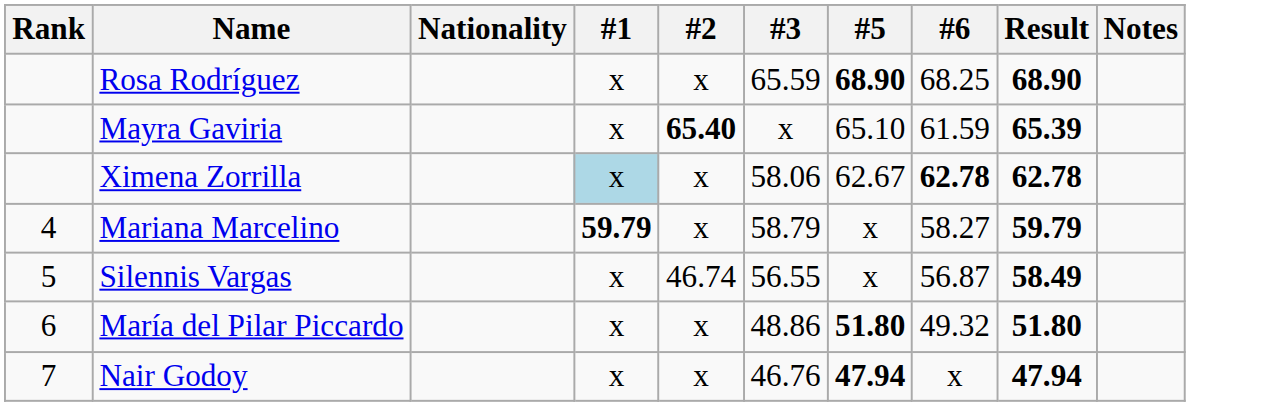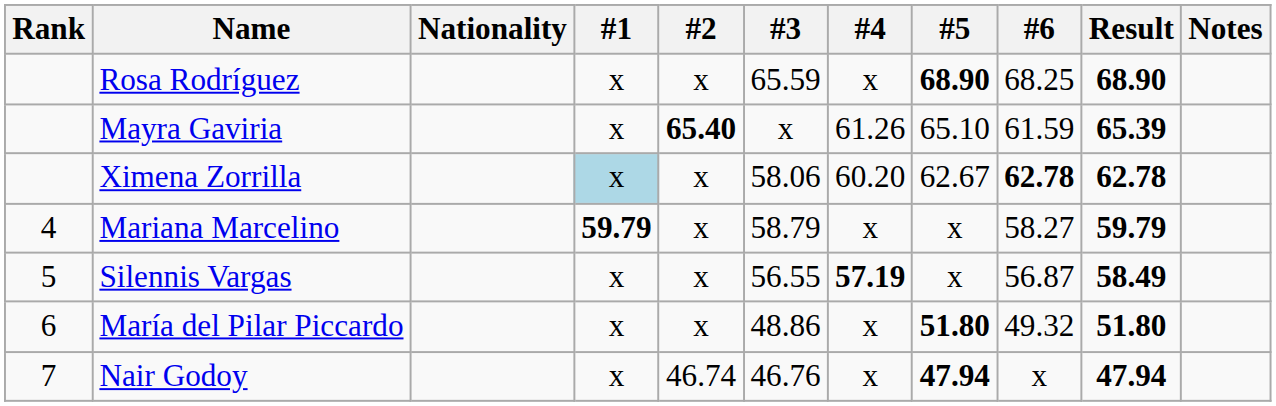 <table class="wikitable sortable" style="text-align:center">
 <tr>
 <th>Rank</th>
 <th>Name</th>
 <th>Nationality</th>
 <th>#1</th>
 <th>#2</th>
 <th>#3</th>
+<th>#4</th>
 <th>#5</th>
 <th>#6</th>
 <th>Result</th>
 <th>Notes</th>
 </tr>
 <tr>
 <td></td>
 <td align=left><a href='#'>Rosa Rodríguez</a></td>
 <td align=left></td>
 <td>x</td>
 <td>x</td>
 <td>65.59</td>
+<td>x</td>
 <td><strong>68.90</strong></td>
 <td>68.25</td>
 <td><strong>68.90</strong></td>
 <td></td>
 </tr>
 <tr>
 <td></td>
 <td align=left><a href='#'>Mayra Gaviria</a></td>
 <td align=left></td>
 <td>x</td>
 <td><strong>65.40</strong></td>
 <td>x</td>
+<td>61.26</td>
 <td>65.10</td>
 <td>61.59</td>
 <td><strong>65.39</strong></td>
 <td></td>
 </tr>
 <tr>
 <td></td>
 <td align=left><a href='#'>Ximena Zorrilla</a></td>
 <td align=left></td>
 <td style="background: lightblue;">x</td>
 <td>x</td>
 <td>58.06</td>
+<td>60.20</td>
 <td>62.67</td>
 <td><strong>62.78</strong></td>
 <td><strong>62.78</strong></td>
 <td></td>
 </tr>
 <tr>
 <td>4</td>
 <td align=left><a href='#'>Mariana Marcelino</a></td>
 <td align=left></td>
 <td><strong>59.79</strong></td>
 <td>x</td>
 <td>58.79</td>
 <td>x</td>
+<td>x</td>
 <td>58.27</td>
 <td><strong>59.79</strong></td>
 <td></td>
 </tr>
 <tr>
 <td>5</td>
 <td align=left><a href='#'>Silennis Vargas</a></td>
 <td align=left></td>
 <td>x</td>
-<td>46.74</td>
+<td>x</td>
 <td>56.55</td>
+<td><strong>57.19</strong></td>
 <td>x</td>
 <td>56.87</td>
 <td><strong>58.49</strong></td>
 <td></td>
 </tr>
 <tr>
 <td>6</td>
 <td align=left><a href='#'>María del Pilar Piccardo</a></td>
 <td align=left></td>
 <td>x</td>
 <td>x</td>
 <td>48.86</td>
+<td>x</td>
 <td><strong>51.80</strong></td>
 <td>49.32</td>
 <td><strong>51.80</strong></td>
 <td></td>
 </tr>
 <tr>
 <td>7</td>
 <td align=left><a href='#'>Nair Godoy</a></td>
 <td align=left></td>
 <td>x</td>
+<td>46.74</td>
+<td>46.76</td>
 <td>x</td>
-<td>46.76</td>
 <td><strong>47.94</strong></td>
 <td>x</td>
 <td><strong>47.94</strong></td>
 <td></td>
 </tr>
 </table>
